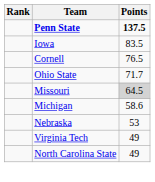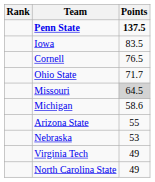 <table class="wikitable sortable" style="text-align:center">
 <tr>
 <th>Rank</th>
 <th>Team</th>
 <th>Points</th>
 </tr>
 <tr>
 <td></td>
 <td align="left"><strong><a href='#'>Penn State</a></strong></td>
 <td><strong>137.5</strong></td>
 </tr>
 <tr>
 <td></td>
 <td align="left"><a href='#'>Iowa</a></td>
 <td>83.5</td>
 </tr>
 <tr>
 <td></td>
 <td align="left"><a href='#'>Cornell</a></td>
 <td>76.5</td>
 </tr>
 <tr>
 <td></td>
 <td align="left"><a href='#'>Ohio State</a></td>
 <td>71.7</td>
 </tr>
 <tr>
 <td></td>
 <td align="left"><a href='#'>Missouri</a></td>
 <td style="background: lightgrey;">64.5</td>
 </tr>
 <tr>
 <td></td>
 <td align="left"><a href='#'>Michigan</a></td>
 <td>58.6</td>
 </tr>
 <tr>
 <td></td>
+<td align="left"><a href='#'>Arizona State</a></td>
+<td>55</td>
+</tr>
+<tr>
+<td></td>
 <td align="left"><a href='#'>Nebraska</a></td>
 <td>53</td>
 </tr>
 <tr>
 <td></td>
 <td align="left"><a href='#'>Virginia Tech</a></td>
 <td>49</td>
 </tr>
 <tr>
 <td></td>
 <td align="left"><a href='#'>North Carolina State</a></td>
 <td>49</td>
 </tr>
 </table>
